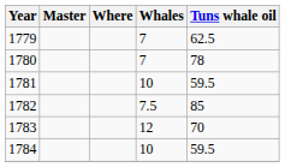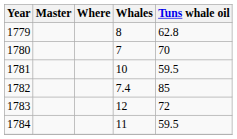 <table class="sortable wikitable">
 <tr>
 <th>Year</th>
 <th>Master</th>
 <th>Where</th>
 <th>Whales</th>
 <th><a href='#'>Tuns</a> whale oil</th>
 </tr>
 <tr>
 <td>1779</td>
 <td></td>
 <td></td>
-<td>7</td>
-<td>62.5</td>
+<td>8</td>
+<td>62.8</td>
 </tr>
 <tr>
 <td>1780</td>
 <td></td>
 <td></td>
 <td>7</td>
-<td>78</td>
+<td>70</td>
 </tr>
 <tr>
 <td>1781</td>
 <td></td>
 <td></td>
 <td>10</td>
 <td>59.5</td>
 </tr>
 <tr>
 <td>1782</td>
 <td></td>
 <td></td>
-<td>7.5</td>
+<td>7.4</td>
 <td>85</td>
 </tr>
 <tr>
 <td>1783</td>
 <td></td>
 <td></td>
 <td>12</td>
-<td>70</td>
+<td>72</td>
 </tr>
 <tr>
 <td>1784</td>
 <td></td>
 <td></td>
-<td>10</td>
+<td>11</td>
 <td>59.5</td>
 </tr>
 <tr>
 </tr>
 </table>
